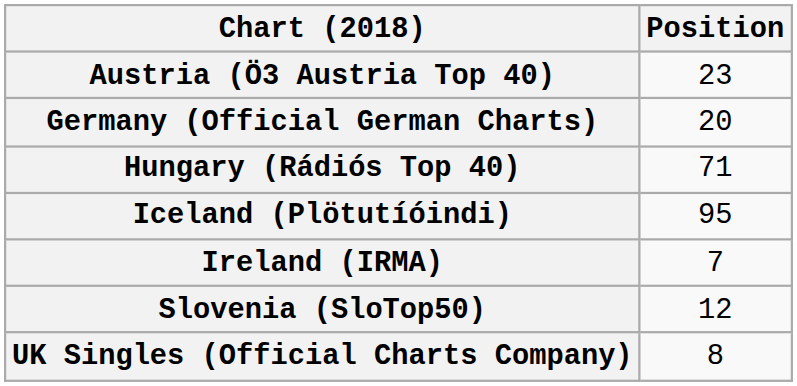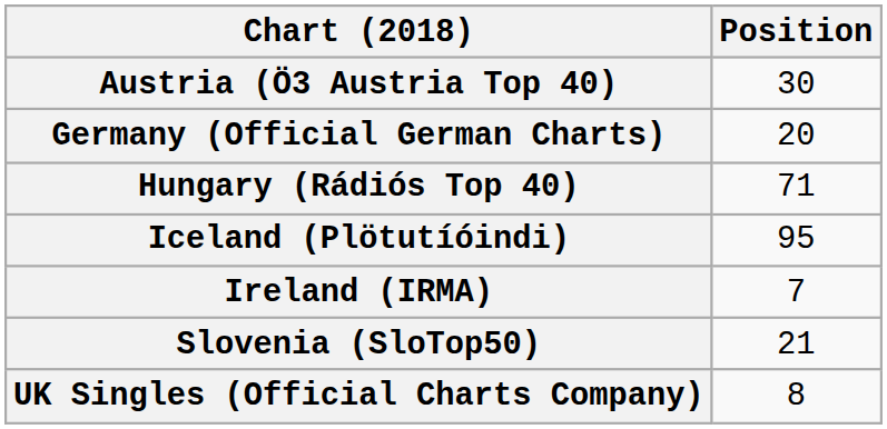 <table class="wikitable sortable plainrowheaders" style="text-align:center">
 <tr>
 <th scope="col">Chart (2018)</th>
 <th scope="col">Position</th>
 </tr>
 <tr>
 <th scope="row">Austria (Ö3 Austria Top 40)</th>
-<td>23</td>
+<td>30</td>
 </tr>
 <tr>
 <th scope="row">Germany (Official German Charts)</th>
 <td>20</td>
 </tr>
 <tr>
 <th scope="row">Hungary (Rádiós Top 40)</th>
 <td>71</td>
 </tr>
 <tr>
 <th scope="row">Iceland (Plötutíóindi)</th>
 <td>95</td>
 </tr>
 <tr>
 <th scope="row">Ireland (IRMA)</th>
 <td>7</td>
 </tr>
 <tr>
 <th scope="row">Slovenia (SloTop50)</th>
-<td>12</td>
+<td>21</td>
 </tr>
 <tr>
 <th scope="row">UK Singles (Official Charts Company)</th>
 <td>8</td>
 </tr>
 </table>
